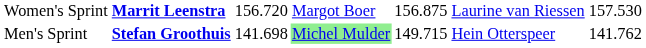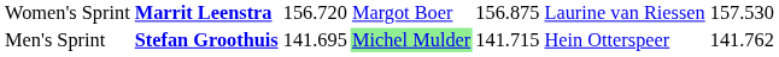 <table>
 <tr>
 <td>Women's Sprint</td>
 <td><strong><a href='#'>Marrit Leenstra</a></strong></td>
 <td>156.720</td>
 <td><a href='#'>Margot Boer</a></td>
 <td>156.875</td>
 <td><a href='#'>Laurine van Riessen</a></td>
 <td>157.530</td>
 </tr>
 <tr>
 <td>Men's Sprint</td>
 <td><strong><a href='#'>Stefan Groothuis</a></strong></td>
-<td>141.698</td>
+<td>141.695</td>
 <td style="background: lightgreen;"><a href='#'>Michel Mulder</a></td>
-<td>149.715</td>
+<td>141.715</td>
 <td><a href='#'>Hein Otterspeer</a></td>
 <td>141.762</td>
 </tr>
 </table>
